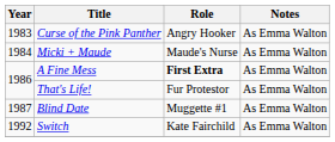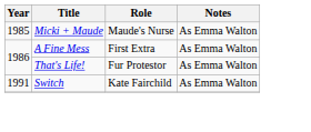 <table class="wikitable sortable">
 <tr>
 <th>Year</th>
 <th>Title</th>
 <th>Role</th>
 <th class="unsortable">Notes</th>
 </tr>
 <tr>
-<td>1983</td>
-<td><em><a href='#'>Curse of the Pink Panther</a></em></td>
-<td>Angry Hooker</td>
-<td>As Emma Walton</td>
-</tr>
-<tr>
-<td>1984</td>
+<td>1985</td>
 <td><em><a href='#'>Micki + Maude</a></em></td>
 <td>Maude's Nurse</td>
 <td>As Emma Walton</td>
 </tr>
 <tr>
 <td rowspan="2">1986</td>
 <td><em><a href='#'>A Fine Mess</a></em></td>
-<td><strong>First Extra</strong></td>
+<td>First Extra</td>
 <td>As Emma Walton</td>
 </tr>
 <tr>
 <td><em><a href='#'>That's Life!</a></em></td>
 <td>Fur Protestor</td>
 <td>As Emma Walton</td>
 </tr>
 <tr>
-<td>1987</td>
-<td><em><a href='#'>Blind Date</a></em></td>
-<td>Muggette #1</td>
-<td>As Emma Walton</td>
-</tr>
-<tr>
-<td>1992</td>
+<td>1991</td>
 <td><em><a href='#'>Switch</a></em></td>
 <td>Kate Fairchild</td>
 <td>As Emma Walton</td>
 </tr>
 <tr>
 </tr>
 </table>
